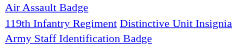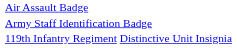 <table>
 <tr>
 <td></td>
 <td><a href='#'>Air Assault Badge</a></td>
 </tr>
 <tr>
 <td></td>
-<td><a href='#'>119th Infantry Regiment</a> <a href='#'>Distinctive Unit Insignia</a></td>
+<td><a href='#'>Army Staff Identification Badge</a></td>
 </tr>
 <tr>
 <td></td>
-<td><a href='#'>Army Staff Identification Badge</a></td>
+<td><a href='#'>119th Infantry Regiment</a> <a href='#'>Distinctive Unit Insignia</a></td>
 </tr>
 </table>
